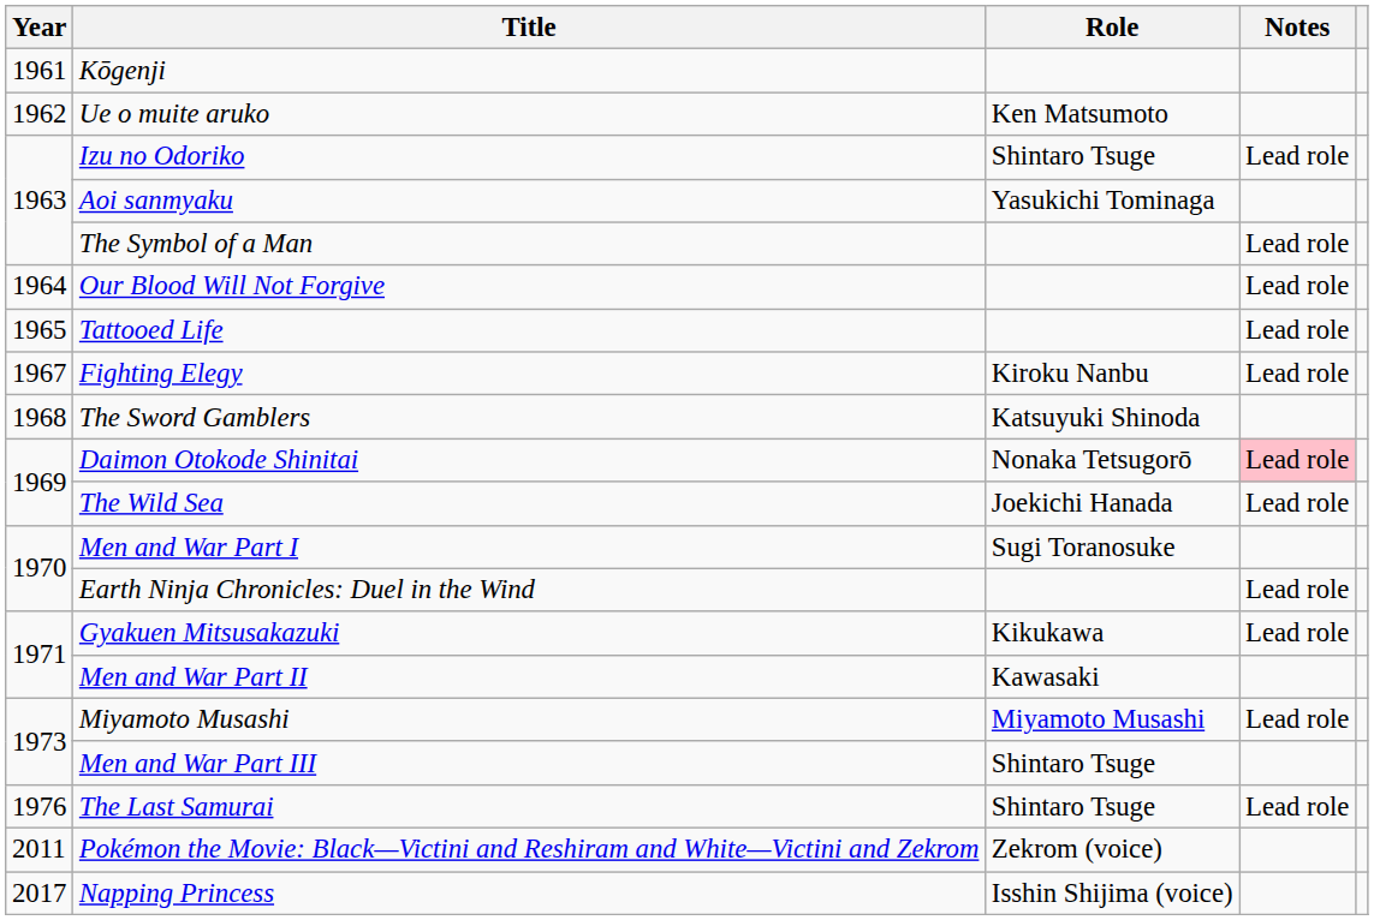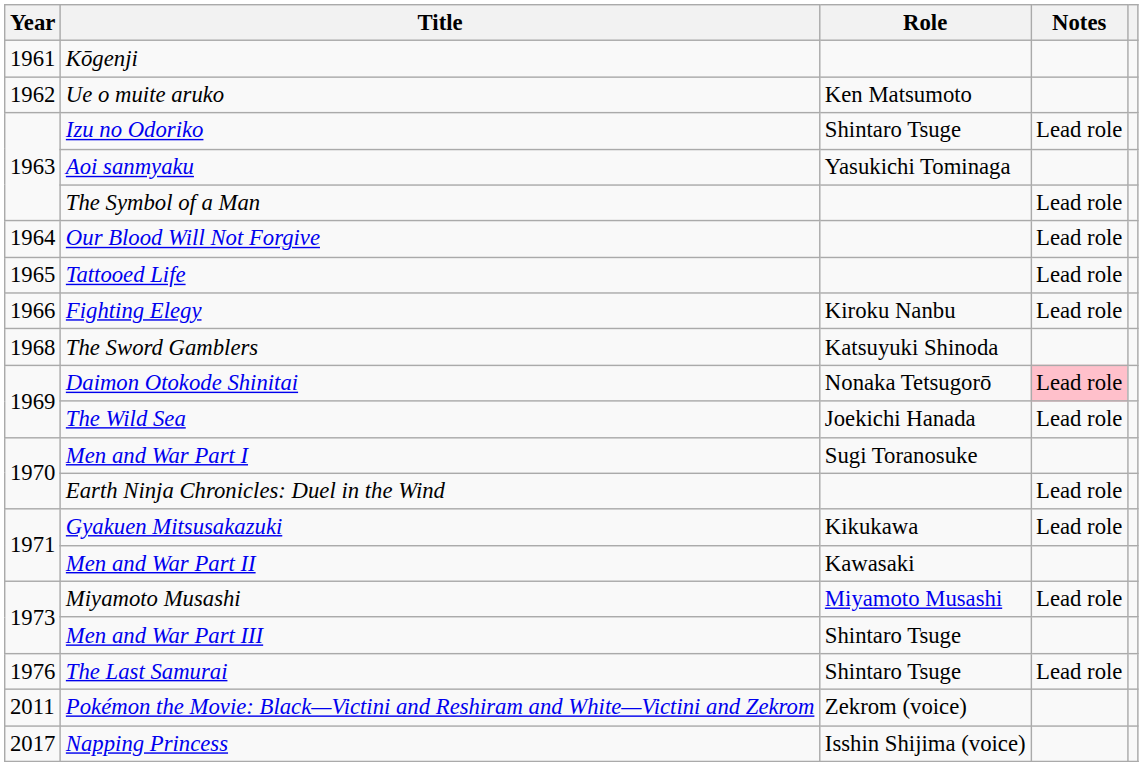 <table class="wikitable sortable">
 <tr>
 <th>Year</th>
 <th>Title</th>
 <th>Role</th>
 <th class="unsortable">Notes</th>
 <th class="unsortable"></th>
 </tr>
 <tr>
 <td>1961</td>
 <td><em>Kōgenji</em></td>
 <td></td>
 <td></td>
 <td></td>
 </tr>
 <tr>
 <td>1962</td>
 <td><em>Ue o muite aruko</em></td>
 <td>Ken Matsumoto</td>
 <td></td>
 <td></td>
 </tr>
 <tr>
 <td rowspan=3>1963</td>
 <td><em><a href='#'>Izu no Odoriko</a></em></td>
 <td>Shintaro Tsuge</td>
 <td>Lead role</td>
 <td></td>
 </tr>
 <tr>
 <td><em><a href='#'>Aoi sanmyaku</a></em></td>
 <td>Yasukichi Tominaga</td>
 <td></td>
 <td></td>
 </tr>
 <tr>
 <td><em>The Symbol of a Man  </em></td>
 <td></td>
 <td>Lead role</td>
 </tr>
 <tr>
 <td>1964</td>
 <td><em><a href='#'>Our Blood Will Not Forgive</a></em></td>
 <td></td>
 <td>Lead role</td>
 <td></td>
 </tr>
 <tr>
 <td>1965</td>
 <td><em><a href='#'>Tattooed Life</a></em></td>
 <td></td>
 <td>Lead role</td>
 <td></td>
 </tr>
 <tr>
-<td>1967</td>
+<td>1966</td>
 <td><em><a href='#'>Fighting Elegy</a></em></td>
 <td>Kiroku Nanbu</td>
 <td>Lead role</td>
 <td></td>
 </tr>
 <tr>
 <td>1968</td>
 <td><em>The Sword Gamblers</em></td>
 <td>Katsuyuki Shinoda</td>
 <td></td>
 </tr>
 <tr>
 <td rowspan=2>1969</td>
 <td><em><a href='#'>Daimon Otokode Shinitai</a></em></td>
 <td>Nonaka Tetsugorō</td>
 <td style="background: pink;">Lead role</td>
 <td></td>
 </tr>
 <tr>
 <td><em><a href='#'>The Wild Sea</a></em></td>
 <td>Joekichi Hanada</td>
 <td>Lead role</td>
 <td></td>
 </tr>
 <tr>
 <td rowspan=2>1970</td>
 <td><em><a href='#'>Men and War Part I</a></em></td>
 <td>Sugi Toranosuke</td>
 <td></td>
 <td></td>
 </tr>
 <tr>
 <td><em>Earth Ninja Chronicles: Duel in the Wind</em></td>
 <td></td>
 <td>Lead role</td>
 <td></td>
 </tr>
 <tr>
 <td rowspan=2>1971</td>
 <td><em><a href='#'>Gyakuen Mitsusakazuki</a></em></td>
 <td>Kikukawa</td>
 <td>Lead role</td>
 <td></td>
 </tr>
 <tr>
 <td><em><a href='#'>Men and War Part II</a></em></td>
 <td>Kawasaki</td>
 <td></td>
 <td></td>
 </tr>
 <tr>
 <td rowspan=2>1973</td>
 <td><em>Miyamoto Musashi</em></td>
 <td><a href='#'>Miyamoto Musashi</a></td>
 <td>Lead role</td>
 <td></td>
 </tr>
 <tr>
 <td><em><a href='#'>Men and War Part III</a></em></td>
 <td>Shintaro Tsuge</td>
 <td></td>
 <td></td>
 </tr>
 <tr>
 <td>1976</td>
 <td><em><a href='#'>The Last Samurai</a></em></td>
 <td>Shintaro Tsuge</td>
 <td>Lead role</td>
 <td></td>
 </tr>
 <tr>
 <td>2011</td>
 <td><em><a href='#'>Pokémon the Movie: Black—Victini and Reshiram and White—Victini and Zekrom</a></em></td>
 <td>Zekrom (voice)</td>
 <td></td>
 <td></td>
 </tr>
 <tr>
 <td>2017</td>
 <td><em><a href='#'>Napping Princess</a></em></td>
 <td>Isshin Shijima (voice)</td>
 <td></td>
 <td></td>
 </tr>
 <tr>
 </tr>
 </table>
